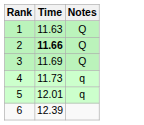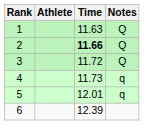 <table class="wikitable sortable" style="text-align:center">
 <tr>
 <th>Rank</th>
+<th>Athlete</th>
 <th>Time</th>
 <th>Notes</th>
 </tr>
 <tr bgcolor=#bbf3bb>
 <td>1</td>
+<td align=left></td>
 <td>11.63</td>
 <td>Q</td>
 </tr>
 <tr bgcolor=#bbf3bb>
 <td>2</td>
+<td align=left></td>
 <td><strong>11.66</strong></td>
 <td>Q</td>
 </tr>
 <tr bgcolor=#bbf3bb>
 <td>3</td>
-<td>11.69</td>
+<td align=left></td>
+<td>11.72</td>
 <td>Q</td>
 </tr>
 <tr bgcolor=ccffcc>
 <td>4</td>
+<td align=left></td>
 <td>11.73</td>
 <td>q</td>
 </tr>
 <tr bgcolor=ccffcc>
 <td>5</td>
+<td align=left></td>
 <td>12.01</td>
 <td>q</td>
 </tr>
 <tr>
 <td>6</td>
+<td align=left></td>
 <td>12.39</td>
 <td></td>
 </tr>
 </table>
